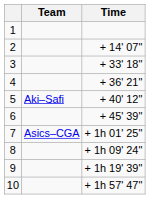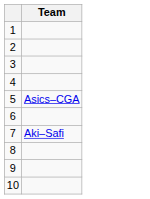 <table class="wikitable">
 <tr>
 <th></th>
 <th>Team</th>
-<th>Time</th>
 </tr>
 <tr>
 <td style="text-align:center;">1</td>
 <td></td>
-<td align="right"></td>
 </tr>
 <tr>
 <td style="text-align:center;">2</td>
 <td></td>
-<td align="right">+ 14' 07"</td>
 </tr>
 <tr>
 <td style="text-align:center;">3</td>
 <td></td>
-<td align="right">+ 33' 18"</td>
 </tr>
 <tr>
 <td style="text-align:center;">4</td>
 <td></td>
-<td align="right">+ 36' 21"</td>
 </tr>
 <tr>
 <td style="text-align:center;">5</td>
-<td><a href='#'>Aki–Safi</a></td>
-<td align="right">+ 40' 12"</td>
+<td><a href='#'>Asics–CGA</a></td>
 </tr>
 <tr>
 <td style="text-align:center;">6</td>
 <td></td>
-<td align="right">+ 45' 39"</td>
 </tr>
 <tr>
 <td style="text-align:center;">7</td>
-<td><a href='#'>Asics–CGA</a></td>
-<td align="right">+ 1h 01' 25"</td>
+<td><a href='#'>Aki–Safi</a></td>
 </tr>
 <tr>
 <td style="text-align:center;">8</td>
 <td></td>
-<td align="right">+ 1h 09' 24"</td>
 </tr>
 <tr>
 <td style="text-align:center;">9</td>
 <td></td>
-<td align="right">+ 1h 19' 39"</td>
 </tr>
 <tr>
 <td style="text-align:center;">10</td>
 <td></td>
-<td align="right">+ 1h 57' 47"</td>
 </tr>
 </table>
